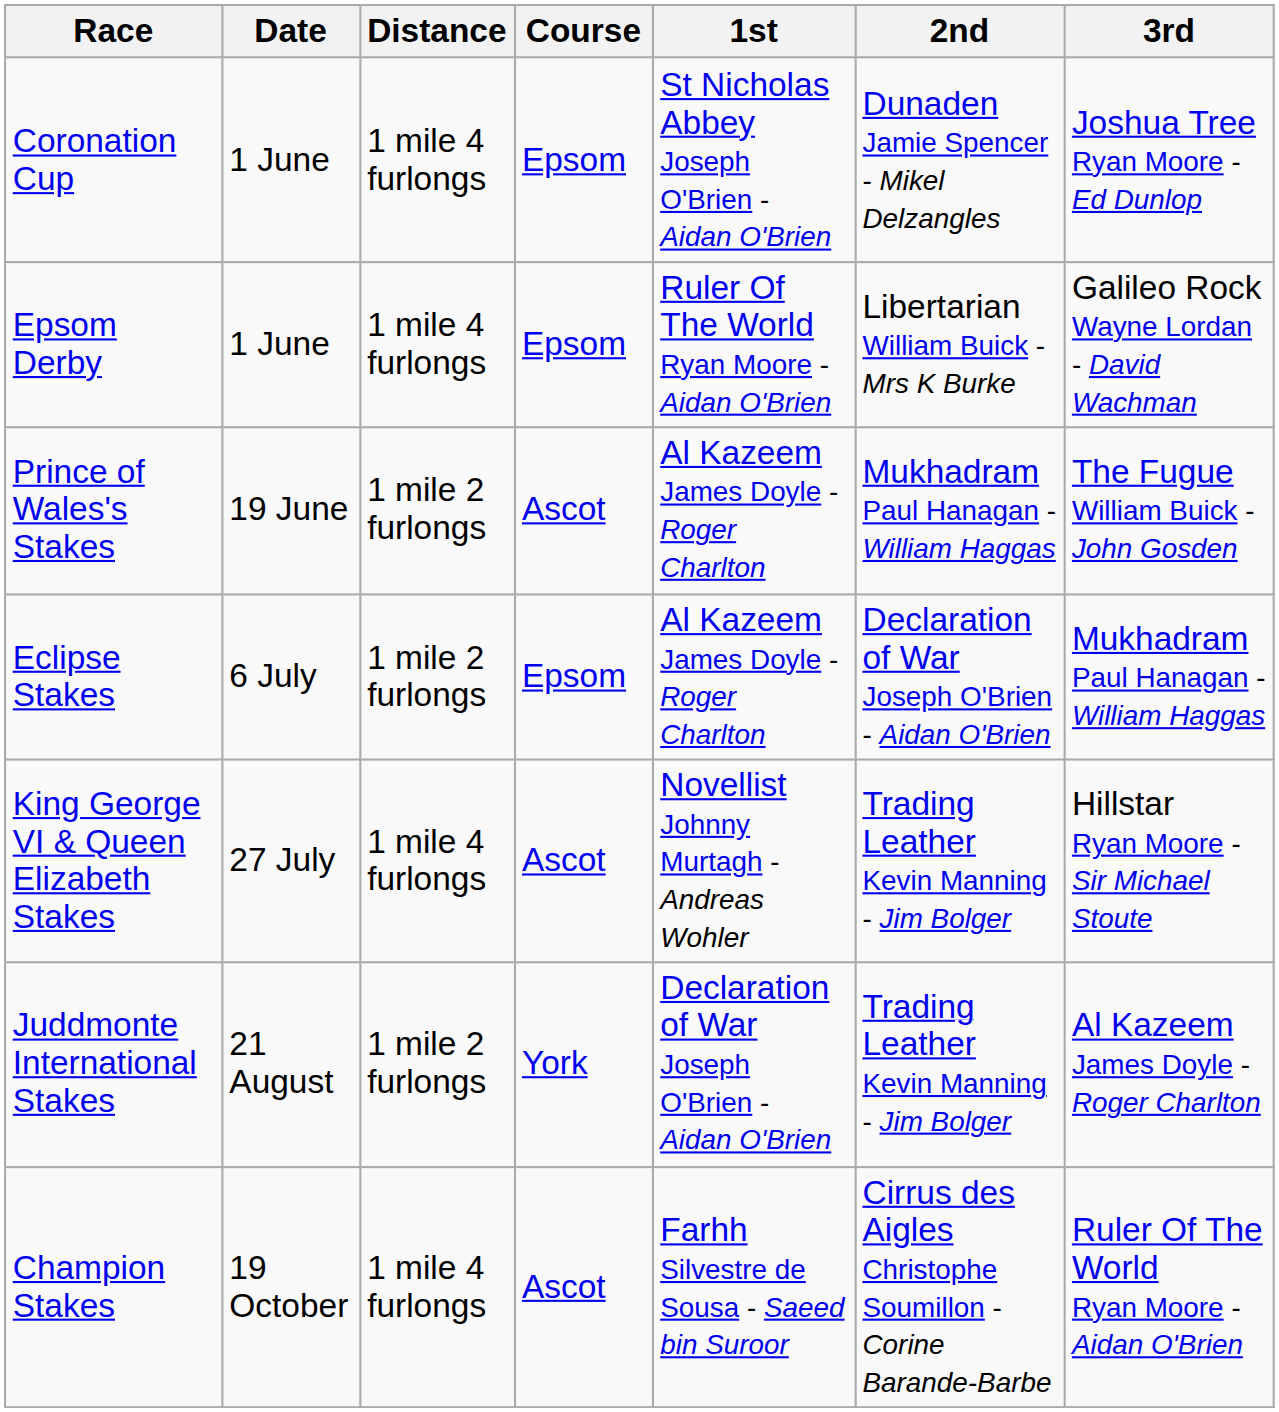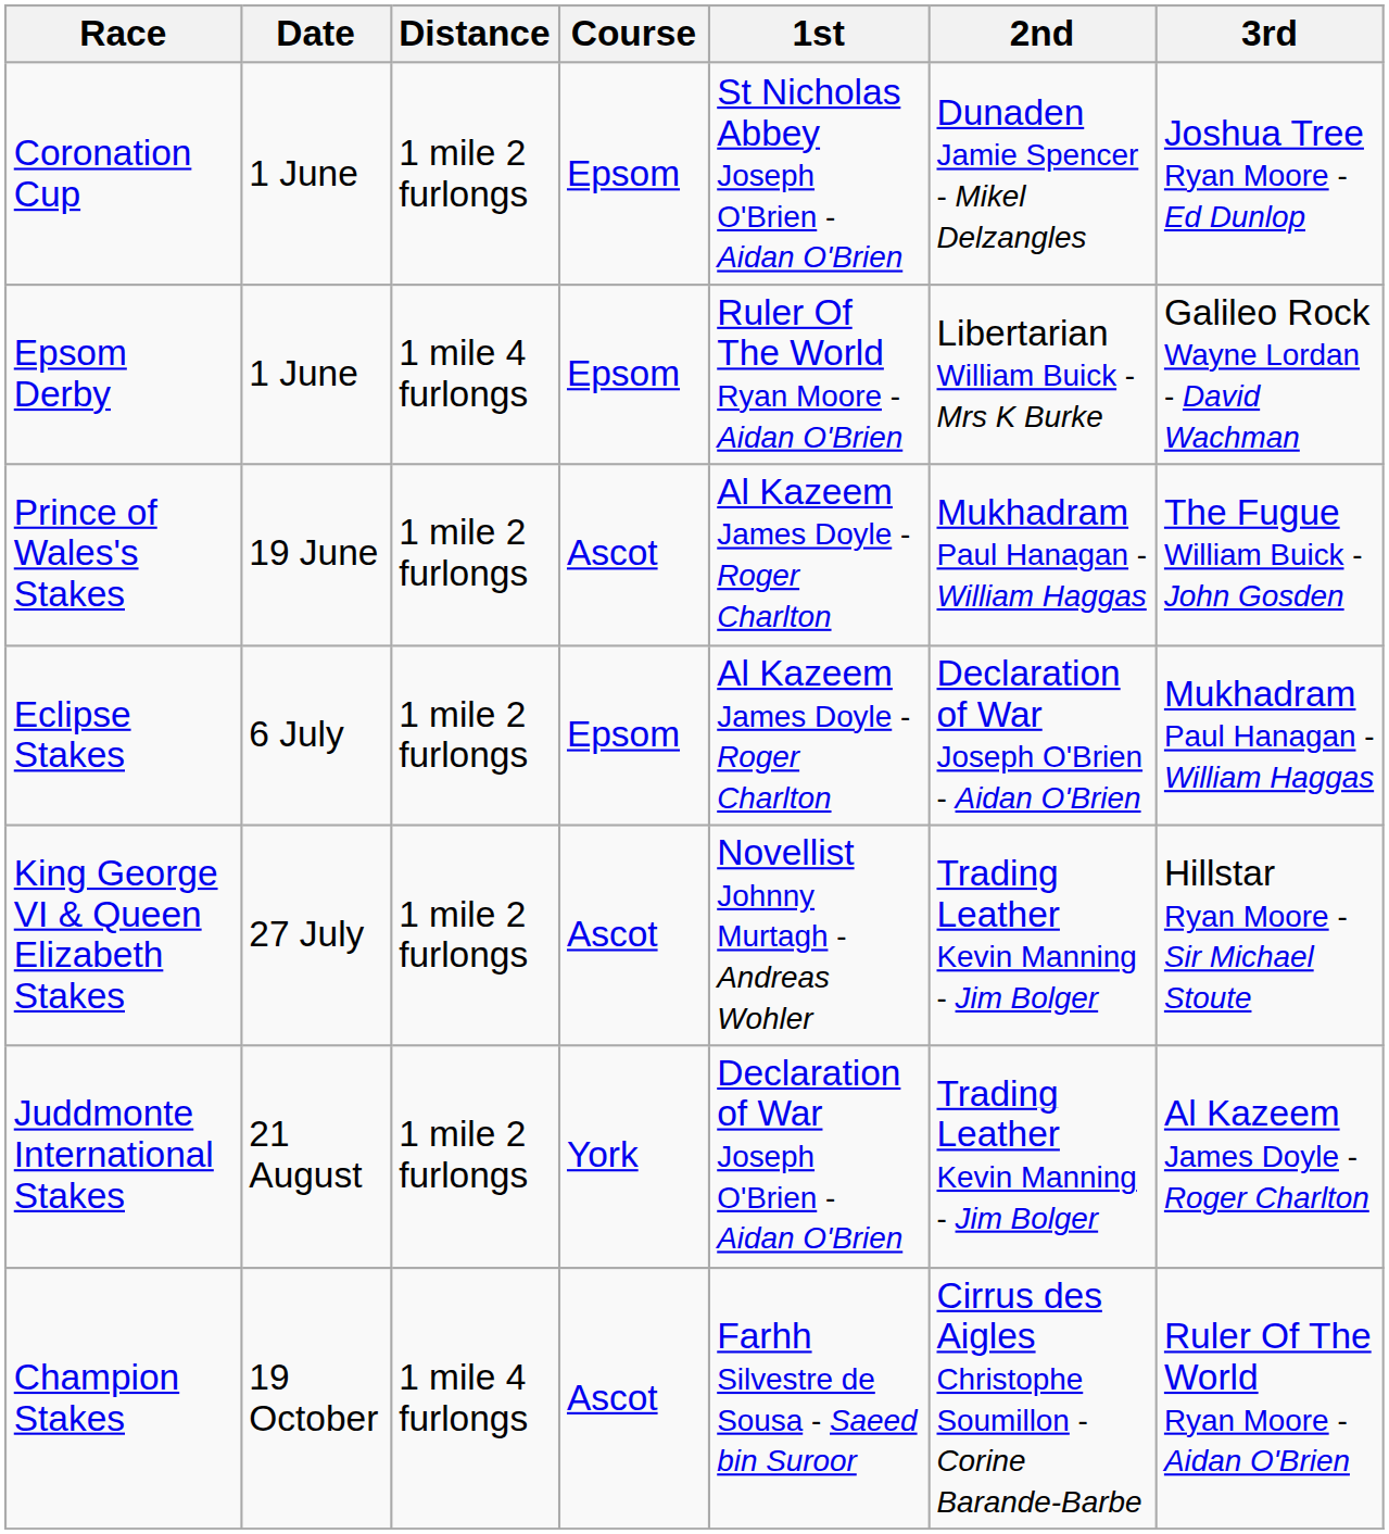 <table class="wikitable sortable">
 <tr>
 <th width=300>Race</th>
 <th width=100>Date</th>
 <th width=50>Distance</th>
 <th width=150>Course</th>
 <th width=300>1st</th>
 <th width=300>2nd</th>
 <th width=300>3rd</th>
 </tr>
 <tr>
 <td><a href='#'>Coronation Cup</a></td>
 <td>1 June</td>
-<td>1 mile 4 furlongs</td>
+<td>1 mile 2 furlongs</td>
 <td><a href='#'>Epsom</a></td>
 <td><a href='#'>St Nicholas Abbey</a><br><small><a href='#'>Joseph O'Brien</a> - <em><a href='#'>Aidan O'Brien</a></em></small></td>
 <td><a href='#'>Dunaden</a><br><small><a href='#'>Jamie Spencer</a> - <em>Mikel Delzangles</em></small></td>
 <td><a href='#'>Joshua Tree</a><br><small><a href='#'>Ryan Moore</a> - <em><a href='#'>Ed Dunlop</a></em></small></td>
 </tr>
 <tr>
 <td><a href='#'>Epsom Derby</a></td>
 <td>1 June</td>
 <td>1 mile 4 furlongs</td>
 <td><a href='#'>Epsom</a></td>
 <td><a href='#'>Ruler Of The World</a><br><small><a href='#'>Ryan Moore</a> - <em><a href='#'>Aidan O'Brien</a></em></small></td>
 <td>Libertarian<br><small><a href='#'>William Buick</a> - <em>Mrs K Burke</em></small></td>
 <td>Galileo Rock<br><small><a href='#'>Wayne Lordan</a> - <em><a href='#'>David Wachman</a></em></small></td>
 </tr>
 <tr>
 <td><a href='#'>Prince of Wales's Stakes</a></td>
 <td>19 June</td>
 <td>1 mile 2 furlongs</td>
 <td><a href='#'>Ascot</a></td>
 <td><a href='#'>Al Kazeem</a><br><small><a href='#'>James Doyle</a> - <em><a href='#'>Roger Charlton</a></em></small></td>
 <td><a href='#'>Mukhadram</a><br><small><a href='#'>Paul Hanagan</a> - <em><a href='#'>William Haggas</a></em></small></td>
 <td><a href='#'>The Fugue</a><br><small><a href='#'>William Buick</a> - <em><a href='#'>John Gosden</a></em></small></td>
 </tr>
 <tr>
 <td><a href='#'>Eclipse Stakes</a></td>
 <td>6 July</td>
 <td>1 mile 2 furlongs</td>
 <td><a href='#'>Epsom</a></td>
 <td><a href='#'>Al Kazeem</a><br><small><a href='#'>James Doyle</a> - <em><a href='#'>Roger Charlton</a></em></small></td>
 <td><a href='#'>Declaration of War</a><br><small><a href='#'>Joseph O'Brien</a> - <em><a href='#'>Aidan O'Brien</a></em></small></td>
 <td><a href='#'>Mukhadram</a><br><small><a href='#'>Paul Hanagan</a> - <em><a href='#'>William Haggas</a></em></small></td>
 </tr>
 <tr>
 <td><a href='#'>King George VI & Queen Elizabeth Stakes</a></td>
 <td>27 July</td>
-<td>1 mile 4 furlongs</td>
+<td>1 mile 2 furlongs</td>
 <td><a href='#'>Ascot</a></td>
 <td><a href='#'>Novellist</a><br><small><a href='#'>Johnny Murtagh</a> - <em>Andreas Wohler</em></small></td>
 <td><a href='#'>Trading Leather</a><br><small><a href='#'>Kevin Manning</a> - <em><a href='#'>Jim Bolger</a></em></small></td>
 <td>Hillstar<br><small><a href='#'>Ryan Moore</a> - <em><a href='#'>Sir Michael Stoute</a></em></small></td>
 </tr>
 <tr>
 <td><a href='#'>Juddmonte International Stakes</a></td>
 <td>21 August</td>
 <td>1 mile 2 furlongs</td>
 <td><a href='#'>York</a></td>
 <td><a href='#'>Declaration of War</a><br><small><a href='#'>Joseph O'Brien</a> - <em><a href='#'>Aidan O'Brien</a></em></small></td>
 <td><a href='#'>Trading Leather</a><br><small><a href='#'>Kevin Manning</a> - <em><a href='#'>Jim Bolger</a></em></small></td>
 <td><a href='#'>Al Kazeem</a><br><small><a href='#'>James Doyle</a> - <em><a href='#'>Roger Charlton</a></em></small></td>
 </tr>
 <tr>
 <td><a href='#'>Champion Stakes</a></td>
 <td>19 October</td>
 <td>1 mile 4 furlongs</td>
 <td><a href='#'>Ascot</a></td>
 <td><a href='#'>Farhh</a><br><small><a href='#'>Silvestre de Sousa</a> - <em><a href='#'>Saeed bin Suroor</a></em></small></td>
 <td><a href='#'>Cirrus des Aigles</a><br><small><a href='#'>Christophe Soumillon</a> - <em>Corine Barande-Barbe</em></small></td>
 <td><a href='#'>Ruler Of The World</a><br><small><a href='#'>Ryan Moore</a> - <em><a href='#'>Aidan O'Brien</a></em></small></td>
 </tr>
 <tr>
 </tr>
 </table>
